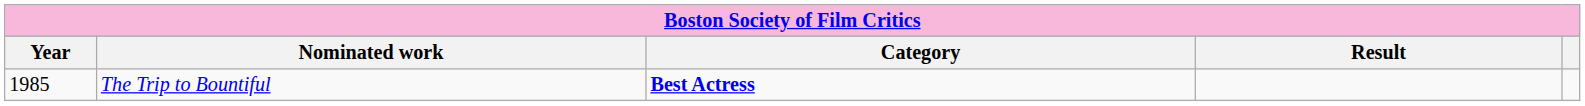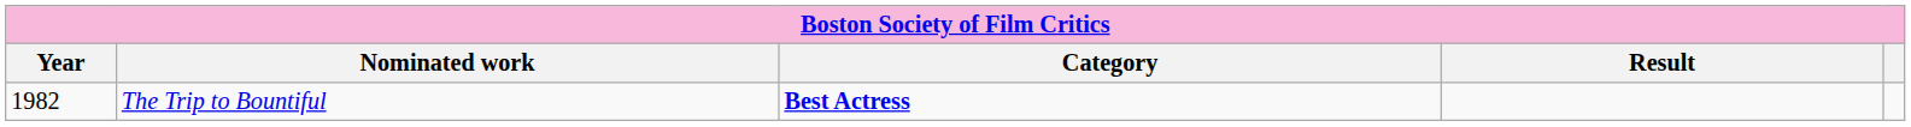 <table width="99%" class="wikitable sortable">
 <tr>
 <th colspan="5" style="background: #F7B8DC;" align="center"><a href='#'>Boston Society of Film Critics</a></th>
 </tr>
 <tr>
 <th width="5%">Year</th>
 <th width="30%">Nominated work</th>
 <th width="30%">Category</th>
 <th width="20%">Result</th>
 <th width="1%" class="unsortable"></th>
 </tr>
 <tr>
-<td>1985</td>
+<td>1982</td>
 <td><em><a href='#'>The Trip to Bountiful</a></em></td>
 <td><strong><a href='#'>Best Actress</a></strong></td>
 <td></td>
 <td align="center"></td>
 </tr>
 </table>
